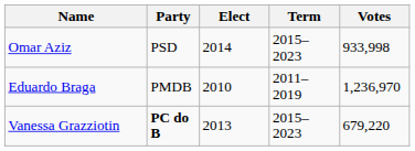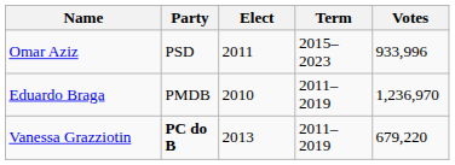 <table class="wikitable sortable">
 <tr>
 <th style="width:150px;">Name</th>
 <th style="width:50px;">Party</th>
 <th style="width:70px;">Elect</th>
 <th style="width:70px;">Term</th>
 <th style="width:70px;">Votes</th>
 </tr>
 <tr>
 <td><a href='#'>Omar Aziz</a></td>
 <td>PSD</td>
-<td>2014</td>
+<td>2011</td>
 <td>2015–2023</td>
-<td>933,998</td>
+<td>933,996</td>
 </tr>
 <tr>
 <td><a href='#'>Eduardo Braga</a></td>
 <td>PMDB</td>
 <td>2010</td>
 <td>2011–2019</td>
 <td>1,236,970</td>
 </tr>
 <tr>
 <td><a href='#'>Vanessa Grazziotin</a></td>
 <td><strong>PC do B</strong></td>
 <td>2013</td>
-<td>2015–2023</td>
+<td>2011–2019</td>
 <td>679,220</td>
 </tr>
 </table>
